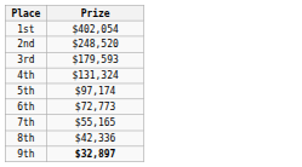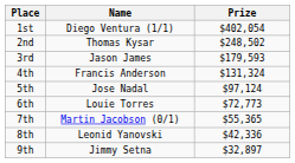 <table class="wikitable">
 <tr>
 <th width="50">Place</th>
+<th width="200">Name</th>
 <th width="125">Prize</th>
 </tr>
 <tr>
 <td align = "center">1st</td>
+<td align = "center"> Diego Ventura (1/1)</td>
 <td align = "center">$402,054</td>
 </tr>
 <tr>
 <td align = "center">2nd</td>
-<td align = "center">$248,520</td>
+<td align = "center"> Thomas Kysar</td>
+<td align = "center">$248,502</td>
 </tr>
 <tr>
 <td align = "center">3rd</td>
+<td align = "center"> Jason James</td>
 <td align = "center">$179,593</td>
 </tr>
 <tr>
 <td align = "center">4th</td>
+<td align = "center"> Francis Anderson</td>
 <td align = "center">$131,324</td>
 </tr>
 <tr>
 <td align = "center">5th</td>
-<td align = "center">$97,174</td>
+<td align = "center"> Jose Nadal</td>
+<td align = "center">$97,124</td>
 </tr>
 <tr>
 <td align = "center">6th</td>
+<td align = "center"> Louie Torres</td>
 <td align = "center">$72,773</td>
 </tr>
 <tr>
 <td align = "center">7th</td>
-<td align = "center">$55,165</td>
+<td align = "center"> <a href='#'>Martin Jacobson</a> (0/1)</td>
+<td align = "center">$55,365</td>
 </tr>
 <tr>
 <td align = "center">8th</td>
+<td align = "center"> Leonid Yanovski</td>
 <td align = "center">$42,336</td>
 </tr>
 <tr>
 <td align = "center">9th</td>
-<td align = "center"><strong>$32,897</strong></td>
+<td align = "center"> Jimmy Setna</td>
+<td align = "center">$32,897</td>
 </tr>
 </table>
